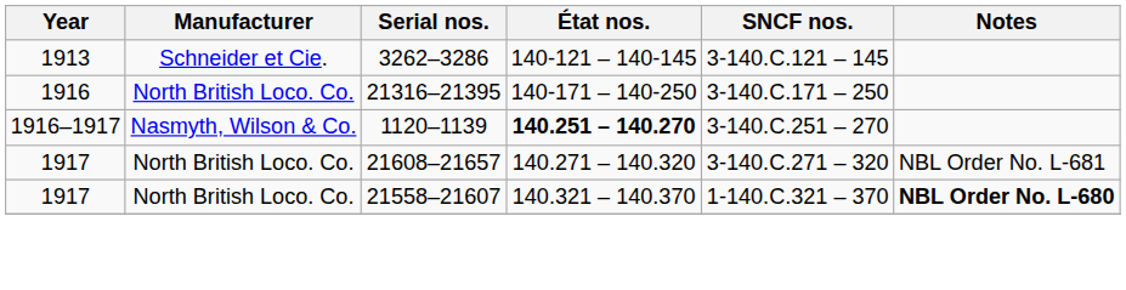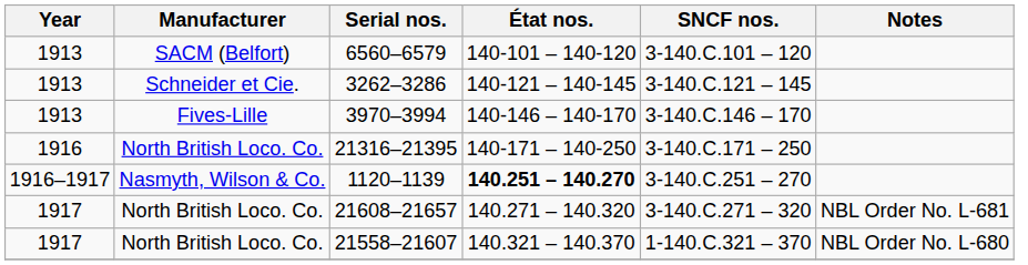 <table class=wikitable style=text-align:center>
 <tr>
 <th>Year</th>
 <th>Manufacturer</th>
 <th>Serial nos.</th>
 <th>État nos.</th>
 <th>SNCF nos.</th>
 <th>Notes</th>
 </tr>
 <tr>
 <td>1913</td>
+<td><a href='#'>SACM</a> (<a href='#'>Belfort</a>)</td>
+<td>6560–6579</td>
+<td>140-101 – 140-120</td>
+<td>3-140.C.101 – 120</td>
+<td align=left></td>
+</tr>
+<tr>
+<td>1913</td>
 <td><a href='#'>Schneider et Cie</a>.</td>
 <td>3262–3286</td>
 <td>140-121 – 140-145</td>
 <td>3-140.C.121 – 145</td>
+<td align=left></td>
+</tr>
+<tr>
+<td>1913</td>
+<td><a href='#'>Fives-Lille</a></td>
+<td>3970–3994</td>
+<td>140-146 – 140-170</td>
+<td>3-140.C.146 – 170</td>
 <td align=left></td>
 </tr>
 <tr>
 <td>1916</td>
 <td><a href='#'>North British Loco. Co.</a></td>
 <td>21316–21395</td>
 <td>140-171 – 140-250</td>
 <td>3-140.C.171 – 250</td>
 <td align=left></td>
 </tr>
 <tr>
 <td>1916–1917</td>
 <td><a href='#'>Nasmyth, Wilson & Co.</a></td>
 <td>1120–1139</td>
 <td><strong>140.251 – 140.270</strong></td>
 <td>3-140.C.251 – 270</td>
 <td align=left></td>
 </tr>
 <tr>
 <td>1917</td>
 <td>North British Loco. Co.</td>
 <td>21608–21657</td>
 <td>140.271 – 140.320</td>
 <td>3-140.C.271 – 320</td>
 <td align=left>NBL Order No. L-681</td>
 </tr>
 <tr>
 <td>1917</td>
 <td>North British Loco. Co.</td>
 <td>21558–21607</td>
 <td>140.321 – 140.370</td>
 <td>1-140.C.321 – 370</td>
-<td align=left><strong>NBL Order No. L-680</strong></td>
+<td align=left>NBL Order No. L-680</td>
 </tr>
 <tr>
 </tr>
 </table>
